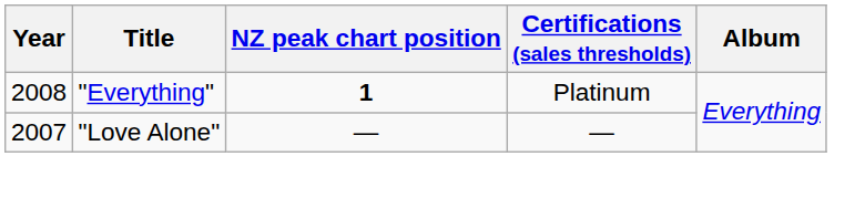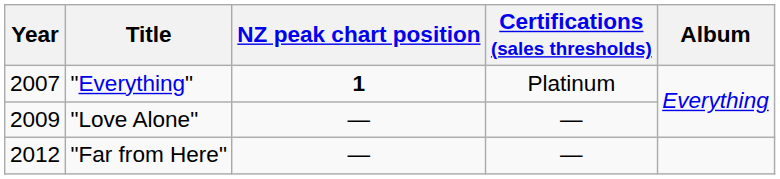 <table class="wikitable">
 <tr>
 <th>Year</th>
 <th>Title</th>
 <th><a href='#'>NZ peak chart position</a></th>
 <th><a href='#'>Certifications</a><br><small><a href='#'>(sales thresholds)</a></small></th>
 <th>Album</th>
 </tr>
 <tr>
-<td>2008</td>
+<td>2007</td>
 <td>"<a href='#'>Everything</a>"</td>
 <td align="center"><strong>1</strong></td>
 <td align="center">Platinum</td>
 <td rowspan="2"><em><a href='#'>Everything</a></em></td>
 </tr>
 <tr>
-<td>2007</td>
+<td>2009</td>
 <td>"Love Alone"</td>
 <td align="center">—</td>
 <td align="center">—</td>
 </tr>
+<tr>
+<td>2012</td>
+<td>"Far from Here"</td>
+<td align="center">—</td>
+<td align="center">—</td>
+<td></td>
+</tr>
 </table>
